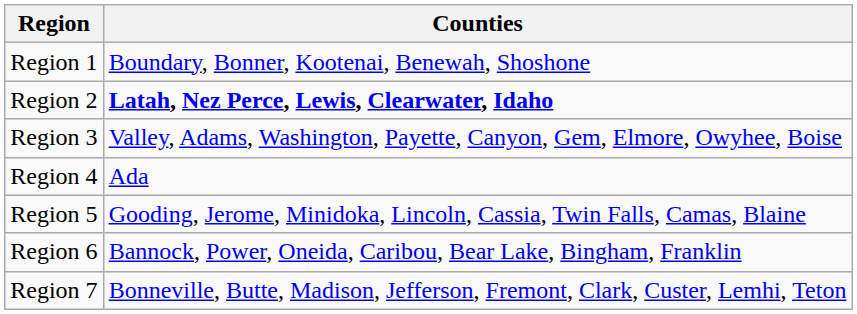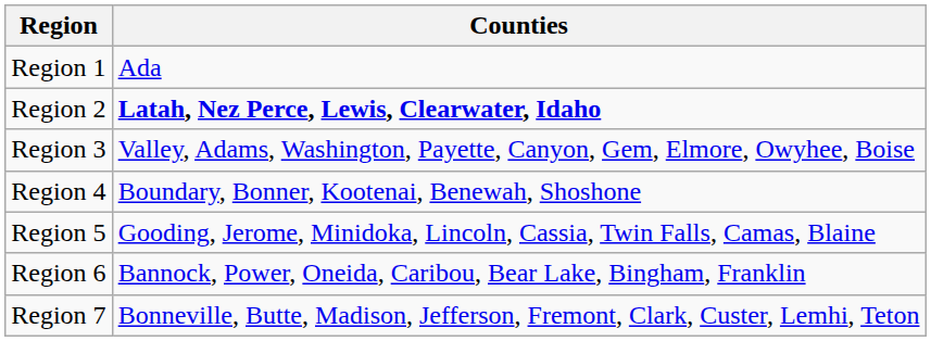 <table class="wikitable">
 <tr>
 <th>Region</th>
 <th>Counties</th>
 </tr>
 <tr>
 <td>Region 1</td>
-<td><a href='#'>Boundary</a>, <a href='#'>Bonner</a>, <a href='#'>Kootenai</a>, <a href='#'>Benewah</a>, <a href='#'>Shoshone</a></td>
+<td><a href='#'>Ada</a></td>
 </tr>
 <tr>
 <td>Region 2</td>
 <td><strong><a href='#'>Latah</a>, <a href='#'>Nez Perce</a>, <a href='#'>Lewis</a>, <a href='#'>Clearwater</a>, <a href='#'>Idaho</a></strong></td>
 </tr>
 <tr>
 <td>Region 3</td>
 <td><a href='#'>Valley</a>, <a href='#'>Adams</a>, <a href='#'>Washington</a>, <a href='#'>Payette</a>, <a href='#'>Canyon</a>, <a href='#'>Gem</a>, <a href='#'>Elmore</a>, <a href='#'>Owyhee</a>, <a href='#'>Boise</a></td>
 </tr>
 <tr>
 <td>Region 4</td>
-<td><a href='#'>Ada</a></td>
+<td><a href='#'>Boundary</a>, <a href='#'>Bonner</a>, <a href='#'>Kootenai</a>, <a href='#'>Benewah</a>, <a href='#'>Shoshone</a></td>
 </tr>
 <tr>
 <td>Region 5</td>
 <td><a href='#'>Gooding</a>, <a href='#'>Jerome</a>, <a href='#'>Minidoka</a>, <a href='#'>Lincoln</a>, <a href='#'>Cassia</a>, <a href='#'>Twin Falls</a>, <a href='#'>Camas</a>, <a href='#'>Blaine</a></td>
 </tr>
 <tr>
 <td>Region 6</td>
 <td><a href='#'>Bannock</a>, <a href='#'>Power</a>, <a href='#'>Oneida</a>, <a href='#'>Caribou</a>, <a href='#'>Bear Lake</a>, <a href='#'>Bingham</a>, <a href='#'>Franklin</a></td>
 </tr>
 <tr>
 <td>Region 7</td>
 <td><a href='#'>Bonneville</a>, <a href='#'>Butte</a>, <a href='#'>Madison</a>, <a href='#'>Jefferson</a>, <a href='#'>Fremont</a>, <a href='#'>Clark</a>, <a href='#'>Custer</a>, <a href='#'>Lemhi</a>, <a href='#'>Teton</a></td>
 </tr>
 </table>
